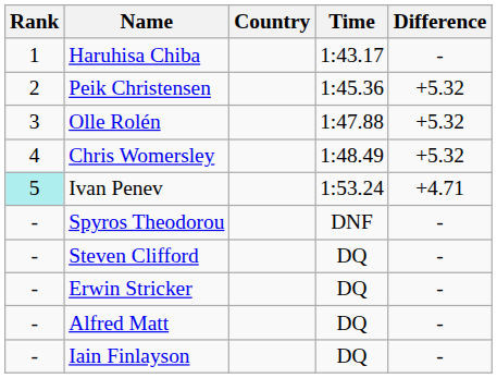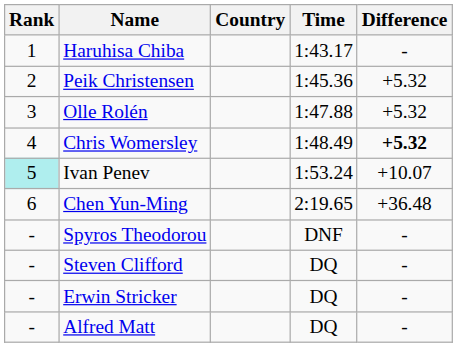 <table class="wikitable sortable" style="text-align:center">
 <tr>
 <th>Rank</th>
 <th>Name</th>
 <th>Country</th>
 <th>Time</th>
 <th>Difference</th>
 </tr>
 <tr>
 <td>1</td>
 <td align=left><a href='#'>Haruhisa Chiba</a></td>
 <td align=left></td>
 <td>1:43.17</td>
 <td>-</td>
 </tr>
 <tr>
 <td>2</td>
 <td align=left><a href='#'>Peik Christensen</a></td>
 <td align=left></td>
 <td>1:45.36</td>
 <td>+5.32</td>
 </tr>
 <tr>
 <td>3</td>
 <td align=left><a href='#'>Olle Rolén</a></td>
 <td align=left></td>
 <td>1:47.88</td>
 <td>+5.32</td>
 </tr>
 <tr>
 <td>4</td>
 <td align=left><a href='#'>Chris Womersley</a></td>
 <td align=left></td>
 <td>1:48.49</td>
-<td>+5.32</td>
+<td><strong>+5.32</strong></td>
 </tr>
 <tr>
 <td style="background: paleturquoise;">5</td>
 <td align=left>Ivan Penev</td>
 <td align=left></td>
 <td>1:53.24</td>
-<td>+4.71</td>
+<td>+10.07</td>
+</tr>
+<tr>
+<td>6</td>
+<td align=left><a href='#'>Chen Yun-Ming</a></td>
+<td align=left></td>
+<td>2:19.65</td>
+<td>+36.48</td>
 </tr>
 <tr>
 <td>-</td>
 <td align=left><a href='#'>Spyros Theodorou</a></td>
 <td align=left></td>
 <td>DNF</td>
 <td>-</td>
 </tr>
 <tr>
 <td>-</td>
 <td align=left><a href='#'>Steven Clifford</a></td>
 <td align=left></td>
 <td>DQ</td>
 <td>-</td>
 </tr>
 <tr>
 <td>-</td>
 <td align=left><a href='#'>Erwin Stricker</a></td>
 <td align=left></td>
 <td>DQ</td>
 <td>-</td>
 </tr>
 <tr>
 <td>-</td>
 <td align=left><a href='#'>Alfred Matt</a></td>
 <td align=left></td>
 <td>DQ</td>
 <td>-</td>
 </tr>
-<tr>
-<td>-</td>
-<td align=left><a href='#'>Iain Finlayson</a></td>
-<td align=left></td>
-<td>DQ</td>
-<td>-</td>
-</tr>
 </table>
